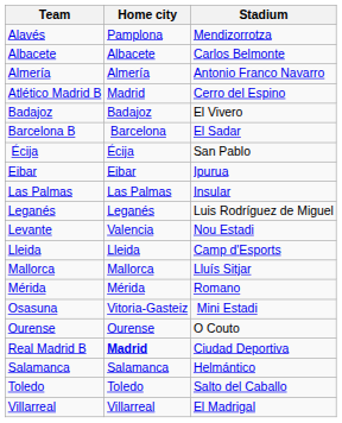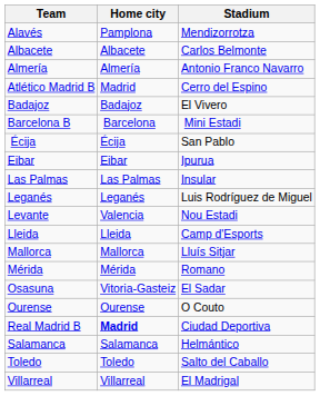 <table class="wikitable sortable">
 <tr>
 <th>Team</th>
 <th>Home city</th>
 <th>Stadium</th>
 </tr>
 <tr>
 <td><a href='#'>Alavés</a></td>
 <td><a href='#'>Pamplona</a></td>
 <td><a href='#'>Mendizorrotza</a></td>
 </tr>
 <tr>
 <td><a href='#'>Albacete</a></td>
 <td><a href='#'>Albacete</a></td>
 <td><a href='#'>Carlos Belmonte</a></td>
 </tr>
 <tr>
 <td><a href='#'>Almería</a></td>
 <td><a href='#'>Almería</a></td>
 <td><a href='#'>Antonio Franco Navarro</a></td>
 </tr>
 <tr>
 <td><a href='#'>Atlético Madrid B</a></td>
 <td><a href='#'>Madrid</a></td>
 <td><a href='#'>Cerro del Espino</a></td>
 </tr>
 <tr>
 <td><a href='#'>Badajoz</a></td>
 <td><a href='#'>Badajoz</a></td>
 <td>El Vivero</td>
 </tr>
 <tr>
 <td><a href='#'>Barcelona B</a></td>
 <td> <a href='#'>Barcelona</a></td>
-<td><a href='#'>El Sadar</a></td>
+<td> <a href='#'>Mini Estadi</a></td>
 </tr>
 <tr>
 <td> <a href='#'>Écija</a></td>
 <td><a href='#'>Écija</a></td>
 <td>San Pablo</td>
 </tr>
 <tr>
 <td><a href='#'>Eibar</a></td>
 <td><a href='#'>Eibar</a></td>
 <td><a href='#'>Ipurua</a></td>
 </tr>
 <tr>
 <td><a href='#'>Las Palmas</a></td>
 <td><a href='#'>Las Palmas</a></td>
 <td><a href='#'>Insular</a></td>
 </tr>
 <tr>
 <td><a href='#'>Leganés</a></td>
 <td><a href='#'>Leganés</a></td>
 <td>Luis Rodríguez de Miguel</td>
 </tr>
 <tr>
 <td><a href='#'>Levante</a></td>
 <td><a href='#'>Valencia</a></td>
 <td><a href='#'>Nou Estadi</a></td>
 </tr>
 <tr>
 <td><a href='#'>Lleida</a></td>
 <td><a href='#'>Lleida</a></td>
 <td><a href='#'>Camp d'Esports</a></td>
 </tr>
 <tr>
 <td><a href='#'>Mallorca</a></td>
 <td><a href='#'>Mallorca</a></td>
 <td><a href='#'>Lluís Sitjar</a></td>
 </tr>
 <tr>
 <td><a href='#'>Mérida</a></td>
 <td><a href='#'>Mérida</a></td>
 <td><a href='#'>Romano</a></td>
 </tr>
 <tr>
 <td><a href='#'>Osasuna</a></td>
 <td><a href='#'>Vitoria-Gasteiz</a></td>
-<td> <a href='#'>Mini Estadi</a></td>
+<td><a href='#'>El Sadar</a></td>
 </tr>
 <tr>
 <td><a href='#'>Ourense</a></td>
 <td><a href='#'>Ourense</a></td>
 <td>O Couto</td>
 </tr>
 <tr>
 <td><a href='#'>Real Madrid B</a></td>
 <td><strong><a href='#'>Madrid</a></strong></td>
 <td><a href='#'>Ciudad Deportiva</a></td>
 </tr>
 <tr>
 <td><a href='#'>Salamanca</a></td>
 <td><a href='#'>Salamanca</a></td>
 <td><a href='#'>Helmántico</a></td>
 </tr>
 <tr>
 <td><a href='#'>Toledo</a></td>
 <td><a href='#'>Toledo</a></td>
 <td><a href='#'>Salto del Caballo</a></td>
 </tr>
 <tr>
 <td><a href='#'>Villarreal</a></td>
 <td><a href='#'>Villarreal</a></td>
 <td><a href='#'>El Madrigal</a></td>
 </tr>
 </table>
